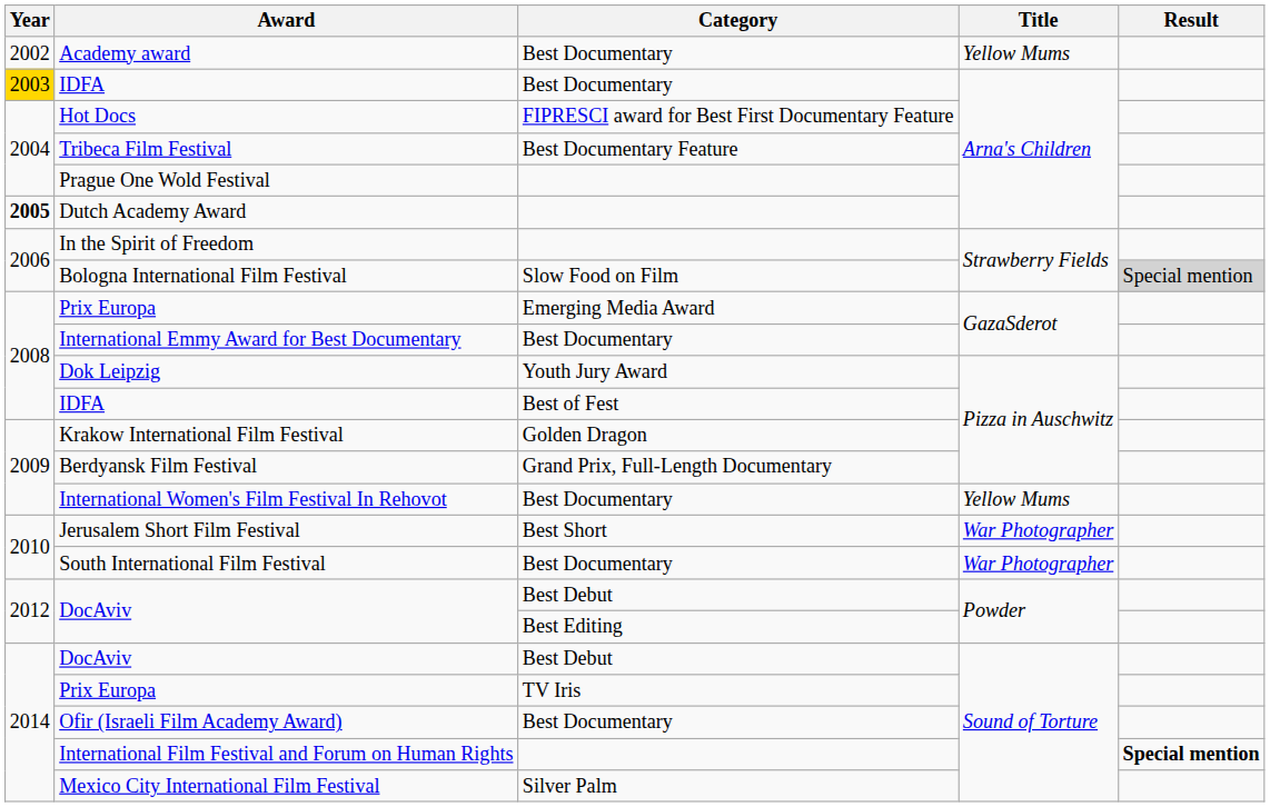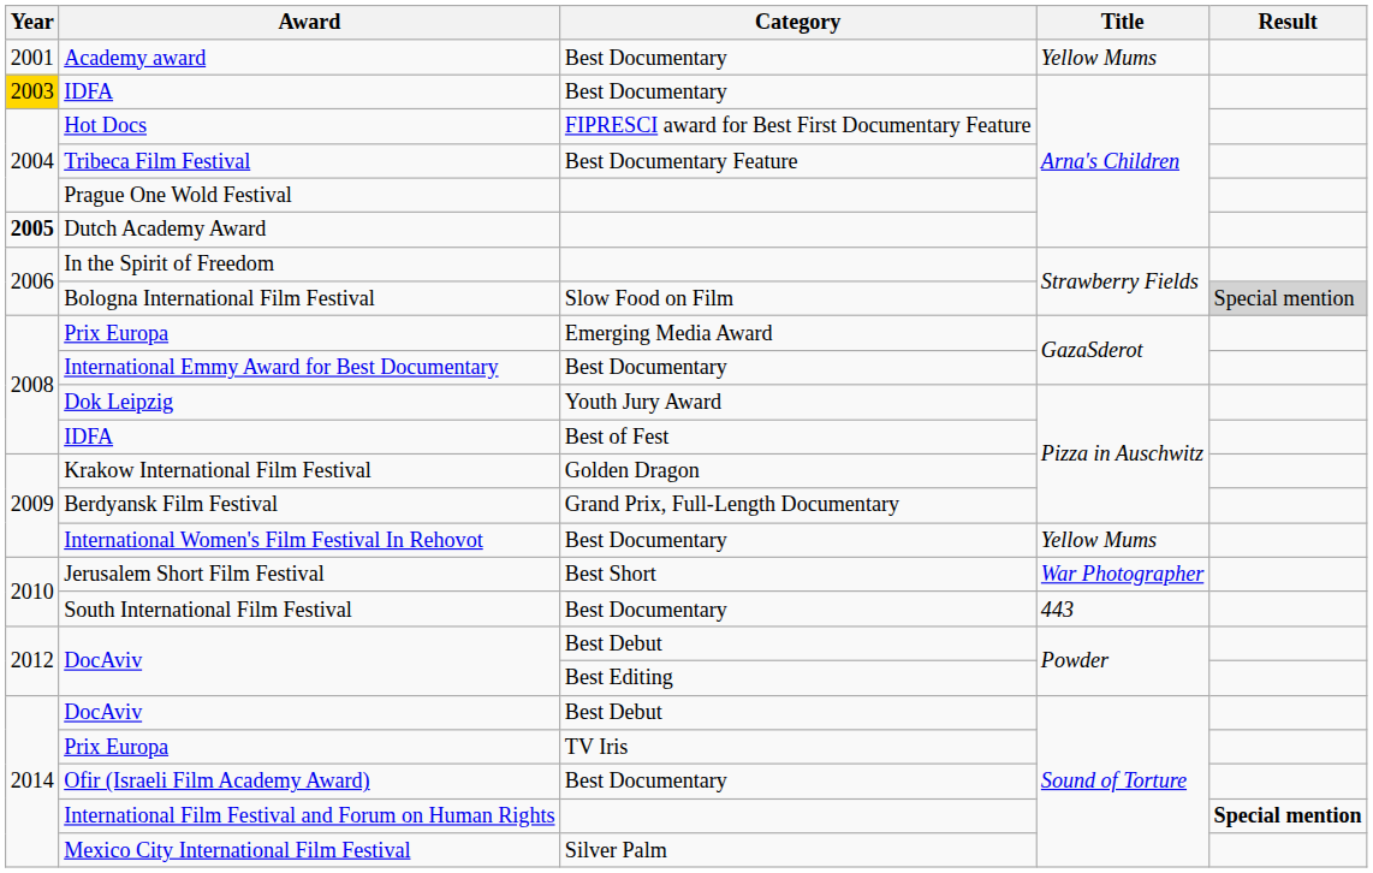 <table class="wikitable">
 <tr>
 <th>Year</th>
 <th>Award</th>
 <th>Category</th>
 <th>Title</th>
 <th>Result</th>
 </tr>
 <tr>
-<td>2002</td>
+<td>2001</td>
 <td><a href='#'>Academy award</a></td>
 <td>Best Documentary</td>
 <td><em>Yellow Mums</em></td>
 <td></td>
 </tr>
 <tr>
 <td style="background: gold;">2003</td>
 <td><a href='#'>IDFA</a></td>
 <td>Best Documentary</td>
 <td rowspan="5"><em><a href='#'>Arna's Children</a></em></td>
 <td></td>
 </tr>
 <tr>
 <td rowspan="3">2004</td>
 <td><a href='#'>Hot Docs</a></td>
 <td><a href='#'>FIPRESCI</a> award for Best First Documentary Feature</td>
 <td></td>
 </tr>
 <tr>
 <td><a href='#'>Tribeca Film Festival</a></td>
 <td>Best Documentary Feature</td>
 <td></td>
 </tr>
 <tr>
 <td>Prague One Wold Festival</td>
 <td></td>
 <td></td>
 </tr>
 <tr>
 <td><strong>2005</strong></td>
 <td>Dutch Academy Award</td>
 <td></td>
 <td></td>
 </tr>
 <tr>
 <td rowspan="2">2006</td>
 <td>In the Spirit of Freedom</td>
 <td></td>
 <td rowspan="2"><em>Strawberry Fields</em></td>
 <td></td>
 </tr>
 <tr>
 <td>Bologna International Film Festival</td>
 <td>Slow Food on Film</td>
 <td style="background: lightgrey;">Special mention</td>
 </tr>
 <tr>
 <td rowspan="4">2008</td>
 <td><a href='#'>Prix Europa</a></td>
 <td>Emerging Media Award</td>
 <td rowspan="2"><em>GazaSderot</em></td>
 <td></td>
 </tr>
 <tr>
 <td><a href='#'>International Emmy Award for Best Documentary</a></td>
 <td>Best Documentary</td>
 <td></td>
 </tr>
 <tr>
 <td><a href='#'>Dok Leipzig</a></td>
 <td>Youth Jury Award</td>
 <td rowspan="4"><em>Pizza in Auschwitz</em></td>
 <td></td>
 </tr>
 <tr>
 <td><a href='#'>IDFA</a></td>
 <td>Best of Fest</td>
 <td></td>
 </tr>
 <tr>
 <td rowspan="3">2009</td>
 <td>Krakow International Film Festival</td>
 <td>Golden Dragon</td>
 <td></td>
 </tr>
 <tr>
 <td>Berdyansk Film Festival</td>
 <td>Grand Prix, Full-Length Documentary</td>
 <td></td>
 </tr>
 <tr>
 <td><a href='#'>International Women's Film Festival In Rehovot</a></td>
 <td>Best Documentary</td>
 <td><em>Yellow Mums</em></td>
 <td></td>
 </tr>
 <tr>
 <td rowspan="2">2010</td>
 <td>Jerusalem Short Film Festival</td>
 <td>Best Short</td>
 <td><em><a href='#'>War Photographer</a></em></td>
 <td></td>
 </tr>
 <tr>
 <td>South International Film Festival</td>
 <td>Best Documentary</td>
-<td><em><a href='#'>War Photographer</a></em></td>
+<td><em>443</em></td>
 <td></td>
 </tr>
 <tr>
 <td rowspan="2">2012</td>
 <td rowspan="2"><a href='#'>DocAviv</a></td>
 <td>Best Debut</td>
 <td rowspan="2"><em>Powder</em></td>
 <td></td>
 </tr>
 <tr>
 <td>Best Editing</td>
 <td></td>
 </tr>
 <tr>
 <td rowspan="5">2014</td>
 <td><a href='#'>DocAviv</a></td>
 <td>Best Debut</td>
 <td rowspan="5"><em><a href='#'>Sound of Torture</a></em></td>
 <td></td>
 </tr>
 <tr>
 <td><a href='#'>Prix Europa</a></td>
 <td>TV Iris</td>
 <td></td>
 </tr>
 <tr>
 <td><a href='#'>Ofir (Israeli Film Academy Award)</a></td>
 <td>Best Documentary</td>
 <td></td>
 </tr>
 <tr>
 <td><a href='#'>International Film Festival and Forum on Human Rights</a></td>
 <td></td>
 <td><strong>Special mention</strong></td>
 </tr>
 <tr>
 <td><a href='#'>Mexico City International Film Festival</a></td>
 <td>Silver Palm</td>
 <td></td>
 </tr>
 </table>
